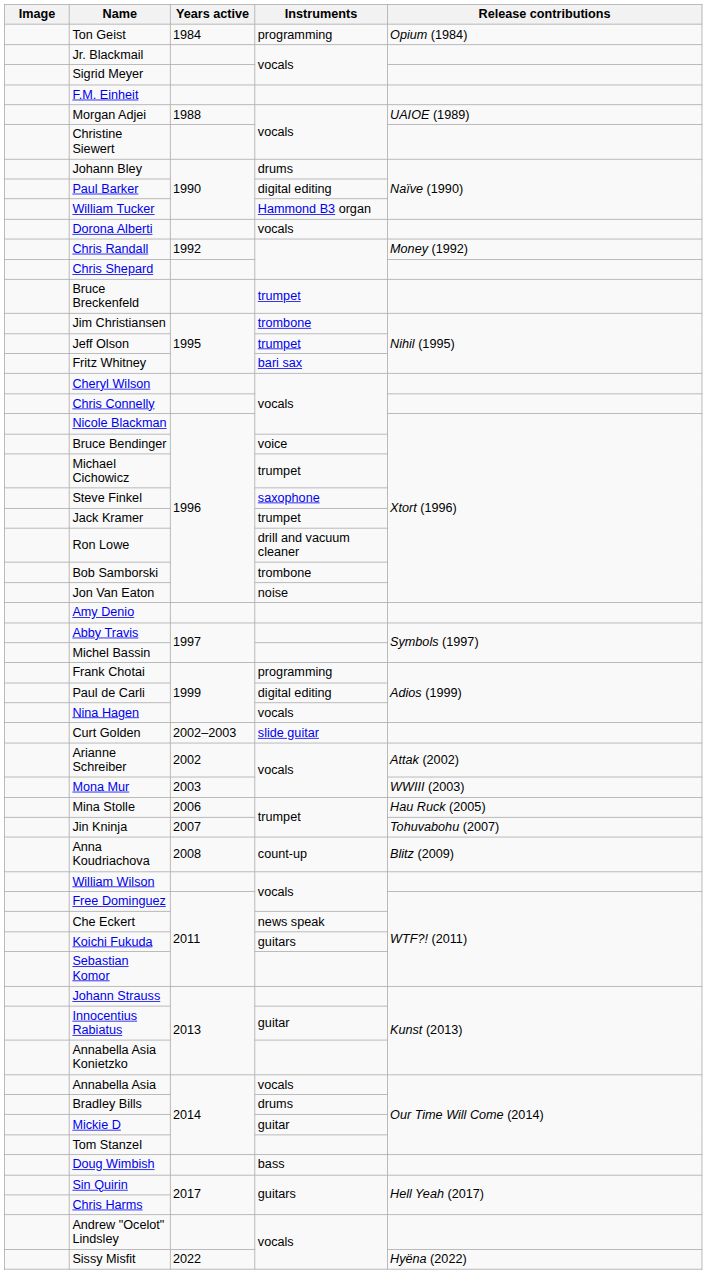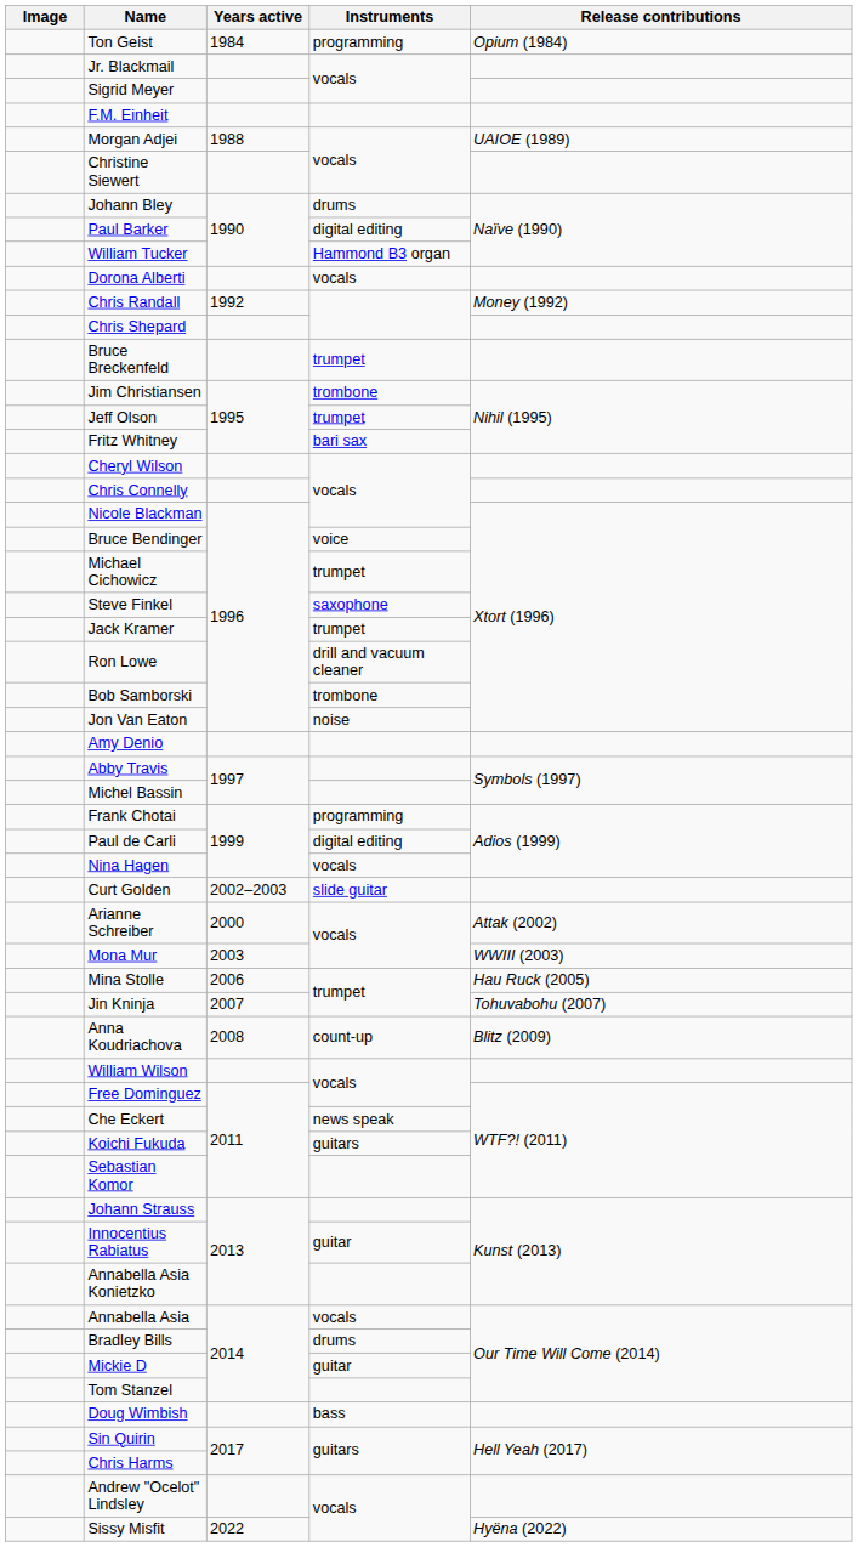 <table class="wikitable" width="100%">
 <tr>
 <th width="75">Image</th>
 <th width="120">Name</th>
 <th width="100">Years active</th>
 <th width="160">Instruments</th>
 <th>Release contributions</th>
 </tr>
 <tr>
 <td></td>
 <td>Ton Geist</td>
 <td>1984</td>
 <td>programming</td>
 <td><em>Opium</em> (1984)</td>
 </tr>
 <tr>
 <td></td>
 <td>Jr. Blackmail</td>
 <td></td>
 <td rowspan="2">vocals</td>
 <td></td>
 </tr>
 <tr>
 <td></td>
 <td>Sigrid Meyer</td>
 <td></td>
 <td></td>
 </tr>
 <tr>
 <td></td>
 <td><a href='#'>F.M. Einheit</a></td>
 <td></td>
 <td></td>
 <td></td>
 </tr>
 <tr>
 <td></td>
 <td>Morgan Adjei</td>
 <td>1988</td>
 <td rowspan="2">vocals</td>
 <td><em>UAIOE</em> (1989)</td>
 </tr>
 <tr>
 <td></td>
 <td>Christine Siewert</td>
 <td></td>
 <td></td>
 </tr>
 <tr>
 <td></td>
 <td>Johann Bley</td>
 <td rowspan="3">1990</td>
 <td>drums</td>
 <td rowspan="3"><em>Naïve</em> (1990)</td>
 </tr>
 <tr>
 <td></td>
 <td><a href='#'>Paul Barker</a></td>
 <td>digital editing</td>
 </tr>
 <tr>
 <td></td>
 <td><a href='#'>William Tucker</a> </td>
 <td><a href='#'>Hammond B3</a> organ</td>
 </tr>
 <tr>
 <td></td>
 <td><a href='#'>Dorona Alberti</a></td>
 <td></td>
 <td>vocals</td>
 <td></td>
 </tr>
 <tr>
 <td></td>
 <td><a href='#'>Chris Randall</a></td>
 <td>1992</td>
 <td rowspan="2"></td>
 <td><em>Money</em> (1992)</td>
 </tr>
 <tr>
 <td></td>
 <td><a href='#'>Chris Shepard</a></td>
 <td></td>
 <td></td>
 </tr>
 <tr>
 <td></td>
 <td>Bruce Breckenfeld</td>
 <td></td>
 <td><a href='#'>trumpet</a></td>
 <td></td>
 </tr>
 <tr>
 <td></td>
 <td>Jim Christiansen</td>
 <td rowspan = "3">1995</td>
 <td><a href='#'>trombone</a></td>
 <td rowspan = "3"><em>Nihil</em> (1995)</td>
 </tr>
 <tr>
 <td></td>
 <td>Jeff Olson</td>
 <td><a href='#'>trumpet</a></td>
 </tr>
 <tr>
 <td></td>
 <td>Fritz Whitney</td>
 <td><a href='#'>bari sax</a></td>
 </tr>
 <tr>
 <td></td>
 <td><a href='#'>Cheryl Wilson</a></td>
 <td></td>
 <td rowspan = "3">vocals</td>
 <td></td>
 </tr>
 <tr>
 <td></td>
 <td><a href='#'>Chris Connelly</a></td>
 <td></td>
 <td></td>
 </tr>
 <tr>
 <td></td>
 <td><a href='#'>Nicole Blackman</a></td>
 <td rowspan = "8">1996</td>
 <td rowspan = "8"><em>Xtort</em> (1996)</td>
 </tr>
 <tr>
 <td></td>
 <td>Bruce Bendinger</td>
 <td>voice</td>
 </tr>
 <tr>
 <td></td>
 <td>Michael Cichowicz</td>
 <td>trumpet</td>
 </tr>
 <tr>
 <td></td>
 <td>Steve Finkel</td>
 <td><a href='#'>saxophone</a></td>
 </tr>
 <tr>
 <td></td>
 <td>Jack Kramer</td>
 <td>trumpet</td>
 </tr>
 <tr>
 <td></td>
 <td>Ron Lowe</td>
 <td>drill and vacuum cleaner</td>
 </tr>
 <tr>
 <td></td>
 <td>Bob Samborski</td>
 <td>trombone</td>
 </tr>
 <tr>
 <td></td>
 <td>Jon Van Eaton</td>
 <td>noise</td>
 </tr>
 <tr>
 <td></td>
 <td><a href='#'>Amy Denio</a></td>
 <td></td>
 <td></td>
 <td></td>
 </tr>
 <tr>
 <td></td>
 <td><a href='#'>Abby Travis</a></td>
 <td rowspan = "2">1997</td>
 <td></td>
 <td rowspan = "2"><em>Symbols</em> (1997)</td>
 </tr>
 <tr>
 <td></td>
 <td>Michel Bassin</td>
 <td></td>
 </tr>
 <tr>
 <td></td>
 <td>Frank Chotai</td>
 <td rowspan = "3">1999</td>
 <td>programming</td>
 <td rowspan = "3"><em>Adios</em> (1999)</td>
 </tr>
 <tr>
 <td></td>
 <td>Paul de Carli</td>
 <td>digital editing</td>
 </tr>
 <tr>
 <td></td>
 <td><a href='#'>Nina Hagen</a></td>
 <td>vocals</td>
 </tr>
 <tr>
 <td></td>
 <td>Curt Golden</td>
 <td>2002–2003</td>
 <td><a href='#'>slide guitar</a></td>
 <td></td>
 </tr>
 <tr>
 <td></td>
 <td>Arianne Schreiber</td>
-<td>2002</td>
+<td>2000</td>
 <td rowspan = "2">vocals</td>
 <td><em>Attak</em> (2002)</td>
 </tr>
 <tr>
 <td></td>
 <td><a href='#'>Mona Mur</a></td>
 <td>2003</td>
 <td><em>WWIII</em> (2003)</td>
 </tr>
 <tr>
 <td></td>
 <td>Mina Stolle</td>
 <td>2006</td>
 <td rowspan = "2">trumpet</td>
 <td><em>Hau Ruck</em> (2005)</td>
 </tr>
 <tr>
 <td></td>
 <td>Jin Kninja</td>
 <td>2007</td>
 <td><em>Tohuvabohu</em> (2007)</td>
 </tr>
 <tr>
 <td></td>
 <td>Anna Koudriachova</td>
 <td>2008</td>
 <td>count-up</td>
 <td><em>Blitz</em> (2009)</td>
 </tr>
 <tr>
 <td></td>
 <td><a href='#'>William Wilson</a></td>
 <td></td>
 <td rowspan = "2">vocals</td>
 <td></td>
 </tr>
 <tr>
 <td></td>
 <td><a href='#'>Free Dominguez</a></td>
 <td rowspan = "4">2011</td>
 <td rowspan = "4"><em>WTF?!</em> (2011)</td>
 </tr>
 <tr>
 <td></td>
 <td>Che Eckert</td>
 <td>news speak</td>
 </tr>
 <tr>
 <td></td>
 <td><a href='#'>Koichi Fukuda</a></td>
 <td>guitars</td>
 </tr>
 <tr>
 <td></td>
 <td><a href='#'>Sebastian Komor</a></td>
 <td></td>
 </tr>
 <tr>
 <td></td>
 <td><a href='#'>Johann Strauss</a></td>
 <td rowspan = "3">2013</td>
 <td></td>
 <td rowspan = "3"><em>Kunst</em> (2013)</td>
 </tr>
 <tr>
 <td></td>
 <td><a href='#'>Innocentius Rabiatus</a></td>
 <td>guitar</td>
 </tr>
 <tr>
 <td></td>
 <td>Annabella Asia Konietzko</td>
 <td></td>
 </tr>
 <tr>
 <td></td>
 <td>Annabella Asia</td>
 <td rowspan = "4">2014</td>
 <td>vocals</td>
 <td rowspan = "4"><em>Our Time Will Come</em> (2014)</td>
 </tr>
 <tr>
 <td></td>
 <td>Bradley Bills</td>
 <td>drums</td>
 </tr>
 <tr>
 <td></td>
 <td><a href='#'>Mickie D</a></td>
 <td>guitar</td>
 </tr>
 <tr>
 <td></td>
 <td>Tom Stanzel</td>
 <td></td>
 </tr>
 <tr>
 <td></td>
 <td><a href='#'>Doug Wimbish</a></td>
 <td></td>
 <td>bass</td>
 <td></td>
 </tr>
 <tr>
 <td></td>
 <td><a href='#'>Sin Quirin</a></td>
 <td rowspan = "2">2017</td>
 <td rowspan = "2">guitars</td>
 <td rowspan = "2"><em>Hell Yeah</em> (2017)</td>
 </tr>
 <tr>
 <td></td>
 <td><a href='#'>Chris Harms</a></td>
 </tr>
 <tr>
 <td></td>
 <td>Andrew "Ocelot" Lindsley</td>
 <td></td>
 <td rowspan ='2'>vocals</td>
 <td></td>
 </tr>
 <tr>
 <td></td>
 <td>Sissy Misfit</td>
 <td>2022</td>
 <td><em>Hyëna</em> (2022)</td>
 </tr>
 </table>
